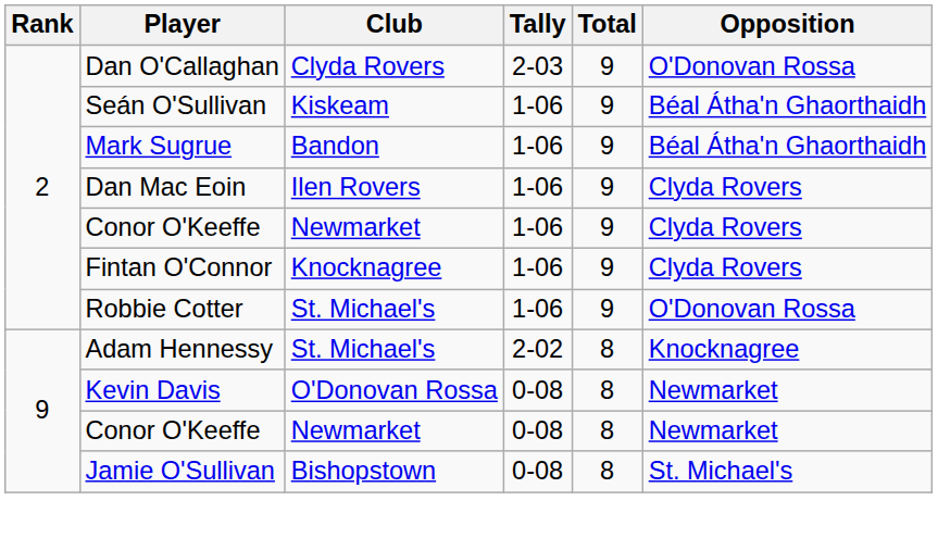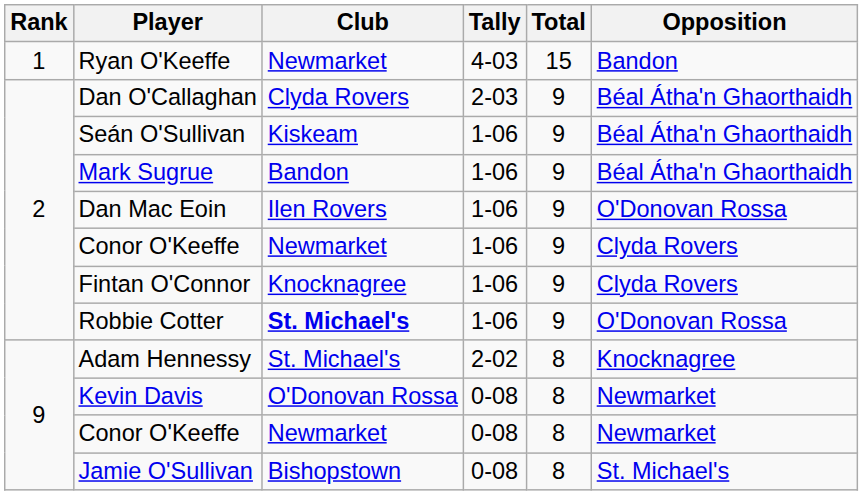 <table class="wikitable">
 <tr>
 <th>Rank</th>
 <th>Player</th>
 <th>Club</th>
 <th>Tally</th>
 <th>Total</th>
 <th>Opposition</th>
 </tr>
 <tr>
+<td rowspan="1" style="text-align:center;">1</td>
+<td>Ryan O'Keeffe</td>
+<td><a href='#'>Newmarket</a></td>
+<td align=center>4-03</td>
+<td align=center>15</td>
+<td><a href='#'>Bandon</a></td>
+</tr>
+<tr>
 <td rowspan="7" style="text-align:center;">2</td>
 <td>Dan O'Callaghan</td>
 <td><a href='#'>Clyda Rovers</a></td>
 <td align=center>2-03</td>
 <td align=center>9</td>
-<td><a href='#'>O'Donovan Rossa</a></td>
+<td><a href='#'>Béal Átha'n Ghaorthaidh</a></td>
 </tr>
 <tr>
 <td>Seán O'Sullivan</td>
 <td><a href='#'>Kiskeam</a></td>
 <td align=center>1-06</td>
 <td align=center>9</td>
 <td><a href='#'>Béal Átha'n Ghaorthaidh</a></td>
 </tr>
 <tr>
 <td><a href='#'>Mark Sugrue</a></td>
 <td><a href='#'>Bandon</a></td>
 <td align=center>1-06</td>
 <td align=center>9</td>
 <td><a href='#'>Béal Átha'n Ghaorthaidh</a></td>
 </tr>
 <tr>
 <td>Dan Mac Eoin</td>
 <td><a href='#'>Ilen Rovers</a></td>
 <td align=center>1-06</td>
 <td align=center>9</td>
-<td><a href='#'>Clyda Rovers</a></td>
+<td><a href='#'>O'Donovan Rossa</a></td>
 </tr>
 <tr>
 <td>Conor O'Keeffe</td>
 <td><a href='#'>Newmarket</a></td>
 <td align=center>1-06</td>
 <td align=center>9</td>
 <td><a href='#'>Clyda Rovers</a></td>
 </tr>
 <tr>
 <td>Fintan O'Connor</td>
 <td><a href='#'>Knocknagree</a></td>
 <td align=center>1-06</td>
 <td align=center>9</td>
 <td><a href='#'>Clyda Rovers</a></td>
 </tr>
 <tr>
 <td>Robbie Cotter</td>
-<td><a href='#'>St. Michael's</a></td>
+<td><strong><a href='#'>St. Michael's</a></strong></td>
 <td align=center>1-06</td>
 <td align=center>9</td>
 <td><a href='#'>O'Donovan Rossa</a></td>
 </tr>
 <tr>
 <td rowspan="4" style="text-align:center;">9</td>
 <td>Adam Hennessy</td>
 <td><a href='#'>St. Michael's</a></td>
 <td align=center>2-02</td>
 <td align=center>8</td>
 <td><a href='#'>Knocknagree</a></td>
 </tr>
 <tr>
 <td><a href='#'>Kevin Davis</a></td>
 <td><a href='#'>O'Donovan Rossa</a></td>
 <td align=center>0-08</td>
 <td align=center>8</td>
 <td><a href='#'>Newmarket</a></td>
 </tr>
 <tr>
 <td>Conor O'Keeffe</td>
 <td><a href='#'>Newmarket</a></td>
 <td align=center>0-08</td>
 <td align=center>8</td>
 <td><a href='#'>Newmarket</a></td>
 </tr>
 <tr>
 <td><a href='#'>Jamie O'Sullivan</a></td>
 <td><a href='#'>Bishopstown</a></td>
 <td align=center>0-08</td>
 <td align=center>8</td>
 <td><a href='#'>St. Michael's</a></td>
 </tr>
 </table>
